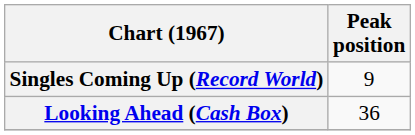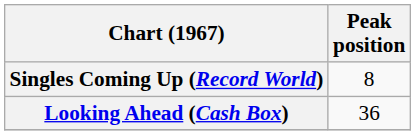 <table class="wikitable plainrowheaders sortable">
 <tr>
 <th>Chart (1967)</th>
 <th>Peak<br>position</th>
 </tr>
 <tr>
 <th scope="row">Singles Coming Up (<em><a href='#'>Record World</a></em>)</th>
-<td align="center">9</td>
+<td align="center">8</td>
 </tr>
 <tr>
 <th scope="row"><a href='#'>Looking Ahead</a> (<em><a href='#'>Cash Box</a></em>)</th>
 <td align="center">36</td>
 </tr>
 <tr>
 </tr>
 </table>
